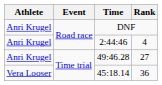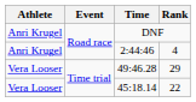 <table class=wikitable style="font-size:90%;">
 <tr>
 <th>Athlete</th>
 <th>Event</th>
 <th>Time</th>
 <th>Rank</th>
 </tr>
 <tr align=center>
 <td align=left><a href='#'>Anri Krugel</a></td>
 <td align=left rowspan=2><a href='#'>Road race</a></td>
 <td colspan=2>DNF</td>
 </tr>
 <tr align=center>
 <td align=left><a href='#'>Anri Krugel</a></td>
 <td>2:44:46</td>
 <td>4</td>
 </tr>
 <tr align=center>
-<td align=left><a href='#'>Anri Krugel</a></td>
+<td align=left><a href='#'>Vera Looser</a></td>
 <td align=left rowspan=2><a href='#'>Time trial</a></td>
 <td>49:46.28</td>
-<td>27</td>
+<td>29</td>
 </tr>
 <tr align=center>
 <td align=left><a href='#'>Vera Looser</a></td>
 <td>45:18.14</td>
-<td>36</td>
+<td>22</td>
 </tr>
 </table>
